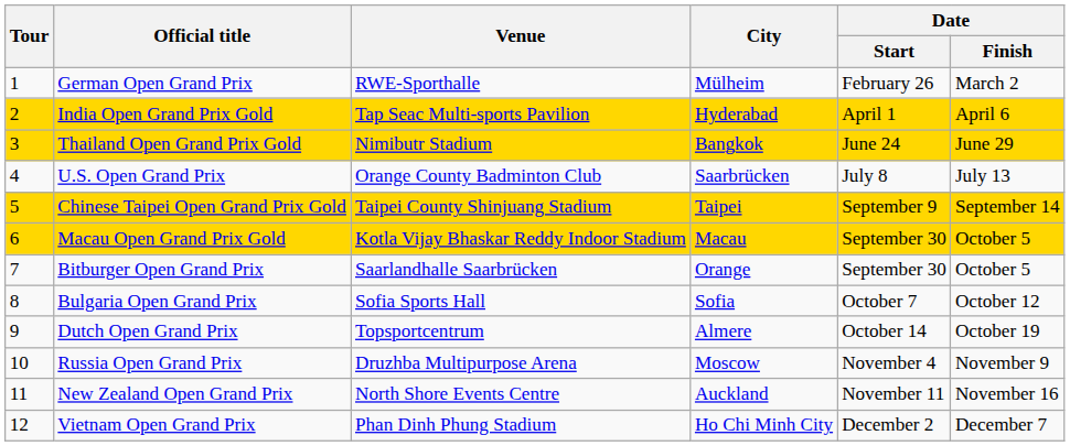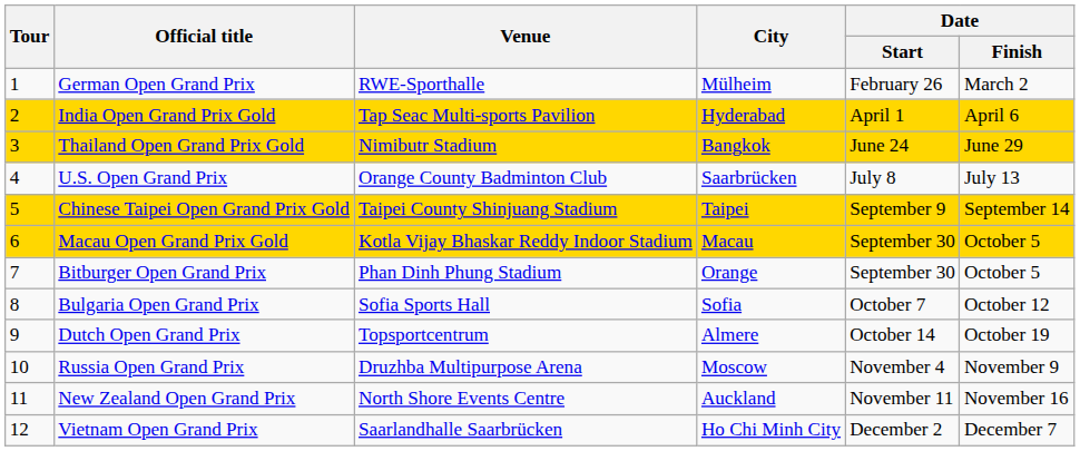 <table class=wikitable style="font-size:85%">
 <tr>
 <th rowspan=2>Tour</th>
 <th rowspan=2>Official title</th>
 <th rowspan=2>Venue</th>
 <th rowspan=2>City</th>
 <th colspan=2>Date</th>
 </tr>
 <tr>
 <th>Start</th>
 <th>Finish</th>
 </tr>
 <tr>
 <td>1</td>
 <td> <a href='#'>German Open Grand Prix</a></td>
 <td><a href='#'>RWE-Sporthalle</a></td>
 <td><a href='#'>Mülheim</a></td>
 <td>February 26</td>
 <td>March 2</td>
 </tr>
 <tr bgcolor="gold">
 <td>2</td>
 <td> <a href='#'>India Open Grand Prix Gold</a></td>
 <td><a href='#'>Tap Seac Multi-sports Pavilion</a></td>
 <td><a href='#'>Hyderabad</a></td>
 <td>April 1</td>
 <td>April 6</td>
 </tr>
 <tr bgcolor="gold">
 <td>3</td>
 <td> <a href='#'>Thailand Open Grand Prix Gold</a></td>
 <td><a href='#'>Nimibutr Stadium</a></td>
 <td><a href='#'>Bangkok</a></td>
 <td>June 24</td>
 <td>June 29</td>
 </tr>
 <tr>
 <td>4</td>
 <td> <a href='#'>U.S. Open Grand Prix</a></td>
 <td><a href='#'>Orange County Badminton Club</a></td>
 <td><a href='#'>Saarbrücken</a></td>
 <td>July 8</td>
 <td>July 13</td>
 </tr>
 <tr bgcolor="gold">
 <td>5</td>
 <td> <a href='#'>Chinese Taipei Open Grand Prix Gold</a></td>
 <td><a href='#'>Taipei County Shinjuang Stadium</a></td>
 <td><a href='#'>Taipei</a></td>
 <td>September 9</td>
 <td>September 14</td>
 </tr>
 <tr bgcolor="gold">
 <td>6</td>
 <td> <a href='#'>Macau Open Grand Prix Gold</a></td>
 <td><a href='#'>Kotla Vijay Bhaskar Reddy Indoor Stadium</a></td>
 <td><a href='#'>Macau</a></td>
 <td>September 30</td>
 <td>October 5</td>
 </tr>
 <tr>
 <td>7</td>
 <td> <a href='#'>Bitburger Open Grand Prix</a></td>
-<td><a href='#'>Saarlandhalle Saarbrücken</a></td>
+<td><a href='#'>Phan Dinh Phung Stadium</a></td>
 <td><a href='#'>Orange</a></td>
 <td>September 30</td>
 <td>October 5</td>
 </tr>
 <tr>
 <td>8</td>
 <td> <a href='#'>Bulgaria Open Grand Prix</a></td>
 <td><a href='#'>Sofia Sports Hall</a></td>
 <td><a href='#'>Sofia</a></td>
 <td>October 7</td>
 <td>October 12</td>
 </tr>
 <tr>
 <td>9</td>
 <td> <a href='#'>Dutch Open Grand Prix</a></td>
 <td><a href='#'>Topsportcentrum</a></td>
 <td><a href='#'>Almere</a></td>
 <td>October 14</td>
 <td>October 19</td>
 </tr>
 <tr>
 <td>10</td>
 <td> <a href='#'>Russia Open Grand Prix</a></td>
 <td><a href='#'>Druzhba Multipurpose Arena</a></td>
 <td><a href='#'>Moscow</a></td>
 <td>November 4</td>
 <td>November 9</td>
 </tr>
 <tr>
 <td>11</td>
 <td> <a href='#'>New Zealand Open Grand Prix</a></td>
 <td><a href='#'>North Shore Events Centre</a></td>
 <td><a href='#'>Auckland</a></td>
 <td>November 11</td>
 <td>November 16</td>
 </tr>
 <tr>
 <td>12</td>
 <td> <a href='#'>Vietnam Open Grand Prix</a></td>
-<td><a href='#'>Phan Dinh Phung Stadium</a></td>
+<td><a href='#'>Saarlandhalle Saarbrücken</a></td>
 <td><a href='#'>Ho Chi Minh City</a></td>
 <td>December 2</td>
 <td>December 7</td>
 </tr>
 </table>
